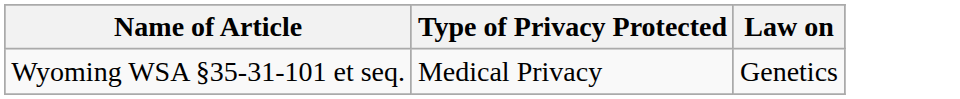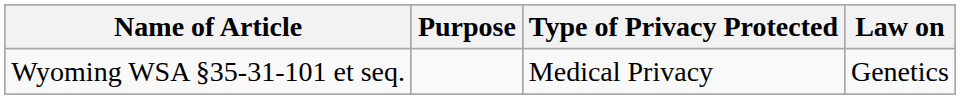 <table class="wikitable">
 <tr>
 <th>Name of Article</th>
+<th>Purpose</th>
 <th>Type of Privacy Protected</th>
 <th>Law on</th>
 </tr>
 <tr>
 <td>Wyoming WSA §35-31-101 et seq.</td>
+<td></td>
 <td>Medical Privacy</td>
 <td>Genetics</td>
 </tr>
 </table>
